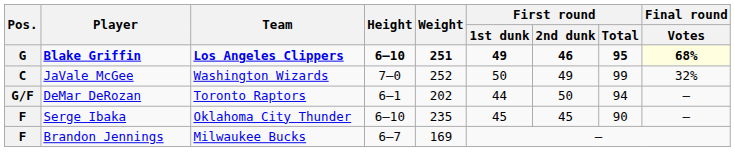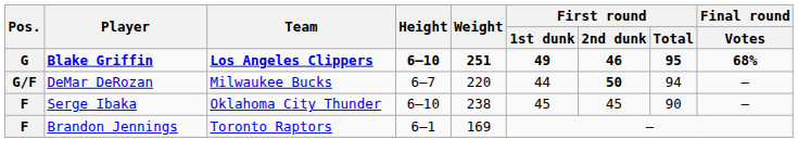 <table class="wikitable">
 <tr>
 <th rowspan=2>Pos.</th>
 <th rowspan="2" style="width:150px;">Player</th>
 <th rowspan="2" style="width:175px;">Team</th>
 <th rowspan=2>Height</th>
 <th rowspan=2>Weight</th>
 <th colspan=3>First round</th>
 <th>Final round</th>
 </tr>
 <tr>
 <th>1st dunk</th>
 <th>2nd dunk</th>
 <th>Total</th>
 <th>Votes</th>
 </tr>
 <tr>
 <th>G</th>
 <td><strong><a href='#'>Blake Griffin</a></strong></td>
 <td><strong> <a href='#'>Los Angeles Clippers</a></strong></td>
 <td align=center><strong>6–10</strong></td>
 <td align=center><strong>251</strong></td>
 <td align=center><strong>49</strong></td>
 <td align=center><strong>46</strong></td>
 <td align=center><strong>95</strong></td>
-<td align=center style="background: lightyellow;"><strong>68%</strong></td>
-</tr>
-<tr>
-<th>C</th>
-<td><a href='#'>JaVale McGee</a></td>
-<td><a href='#'>Washington Wizards</a></td>
-<td align=center>7–0</td>
-<td align=center>252</td>
-<td align=center>50</td>
-<td align=center>49</td>
-<td align=center>99</td>
-<td align=center>32%</td>
+<td align=center><strong>68%</strong></td>
 </tr>
 <tr>
 <th>G/F</th>
 <td><a href='#'>DeMar DeRozan</a></td>
-<td><a href='#'>Toronto Raptors</a></td>
-<td align=center>6–1</td>
-<td align=center>202</td>
+<td><a href='#'>Milwaukee Bucks</a></td>
+<td align=center>6–7</td>
+<td align=center>220</td>
 <td align=center>44</td>
-<td align=center>50</td>
+<td align=center><strong>50</strong></td>
 <td align=center>94</td>
 <td align=center>–</td>
 </tr>
 <tr>
 <th>F</th>
 <td><a href='#'>Serge Ibaka</a></td>
 <td><a href='#'>Oklahoma City Thunder</a></td>
 <td align=center>6–10</td>
-<td align=center>235</td>
+<td align=center>238</td>
 <td align=center>45</td>
 <td align=center>45</td>
 <td align=center>90</td>
 <td align=center>–</td>
 </tr>
 <tr>
 <th>F</th>
 <td><a href='#'>Brandon Jennings</a></td>
-<td><a href='#'>Milwaukee Bucks</a></td>
-<td align=center>6–7</td>
+<td><a href='#'>Toronto Raptors</a></td>
+<td align=center>6–1</td>
 <td align=center>169</td>
 <td colspan="4" style="text-align:center;">—</td>
 </tr>
 </table>
